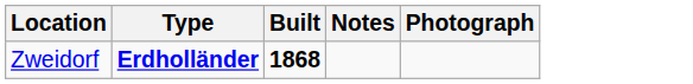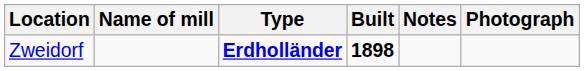 <table class="wikitable sortable">
 <tr>
 <th>Location</th>
+<th>Name of mill</th>
 <th>Type</th>
 <th>Built</th>
 <th class="unsortable">Notes</th>
 <th class="unsortable">Photograph</th>
 </tr>
 <tr>
 <td><a href='#'>Zweidorf</a></td>
+<td></td>
 <td><strong><a href='#'>Erdholländer</a></strong></td>
-<td><strong>1868</strong></td>
+<td><strong>1898</strong></td>
 <td></td>
 <td></td>
 </tr>
 </table>
